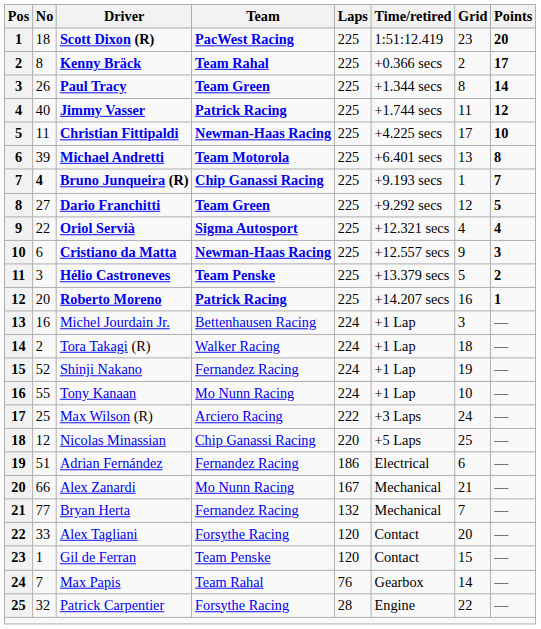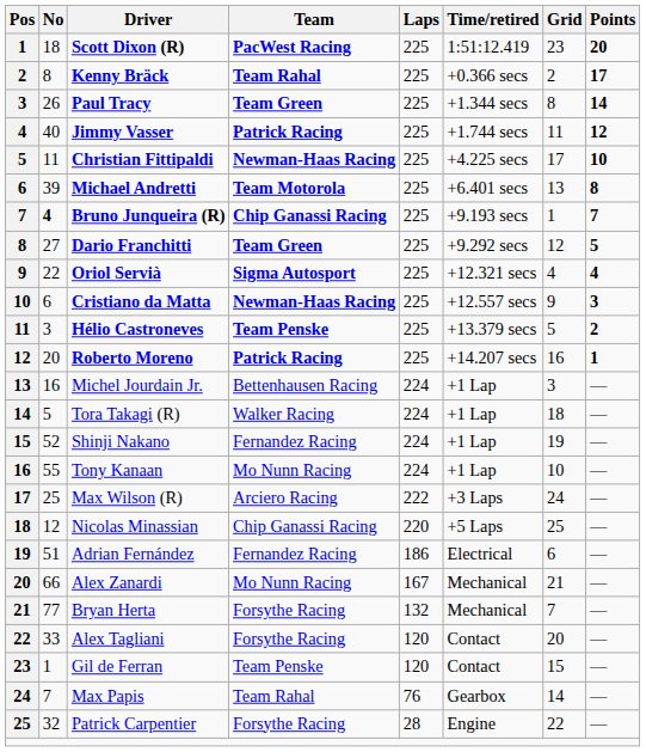 <table class="wikitable" style="font-size:95%;">
 <tr>
 <th>Pos</th>
 <th>No</th>
 <th>Driver</th>
 <th>Team</th>
 <th>Laps</th>
 <th>Time/retired</th>
 <th>Grid</th>
 <th>Points</th>
 </tr>
 <tr>
 <th>1</th>
 <td>18</td>
 <td><strong> <a href='#'>Scott Dixon</a> (R)</strong></td>
 <td><strong><a href='#'>PacWest Racing</a></strong></td>
 <td>225</td>
 <td>1:51:12.419</td>
 <td>23</td>
 <td><strong>20</strong></td>
 </tr>
 <tr>
 <th>2</th>
 <td>8</td>
 <td><strong> <a href='#'>Kenny Bräck</a></strong></td>
 <td><strong><a href='#'>Team Rahal</a></strong></td>
 <td>225</td>
 <td>+0.366 secs</td>
 <td>2</td>
 <td><strong>17</strong></td>
 </tr>
 <tr>
 <th>3</th>
 <td>26</td>
 <td><strong> <a href='#'>Paul Tracy</a></strong></td>
 <td><strong><a href='#'>Team Green</a></strong></td>
 <td>225</td>
 <td>+1.344 secs</td>
 <td>8</td>
 <td><strong>14</strong></td>
 </tr>
 <tr>
 <th>4</th>
 <td>40</td>
 <td><strong> <a href='#'>Jimmy Vasser</a></strong></td>
 <td><strong><a href='#'>Patrick Racing</a></strong></td>
 <td>225</td>
 <td>+1.744 secs</td>
 <td>11</td>
 <td><strong>12</strong></td>
 </tr>
 <tr>
 <th>5</th>
 <td>11</td>
 <td><strong> <a href='#'>Christian Fittipaldi</a></strong></td>
 <td><strong><a href='#'>Newman-Haas Racing</a></strong></td>
 <td>225</td>
 <td>+4.225 secs</td>
 <td>17</td>
 <td><strong>10</strong></td>
 </tr>
 <tr>
 <th>6</th>
 <td>39</td>
 <td><strong> <a href='#'>Michael Andretti</a></strong></td>
 <td><strong><a href='#'>Team Motorola</a></strong></td>
 <td>225</td>
 <td>+6.401 secs</td>
 <td>13</td>
 <td><strong>8</strong></td>
 </tr>
 <tr>
 <th>7</th>
 <td><strong>4</strong></td>
 <td><strong> <a href='#'>Bruno Junqueira</a> (R)</strong></td>
 <td><strong><a href='#'>Chip Ganassi Racing</a></strong></td>
 <td>225</td>
 <td>+9.193 secs</td>
 <td>1</td>
 <td><strong>7</strong></td>
 </tr>
 <tr>
 <th>8</th>
 <td>27</td>
 <td><strong> <a href='#'>Dario Franchitti</a></strong></td>
 <td><strong><a href='#'>Team Green</a></strong></td>
 <td>225</td>
 <td>+9.292 secs</td>
 <td>12</td>
 <td><strong>5</strong></td>
 </tr>
 <tr>
 <th>9</th>
 <td>22</td>
 <td><strong> <a href='#'>Oriol Servià</a></strong></td>
 <td><strong><a href='#'>Sigma Autosport</a></strong></td>
 <td>225</td>
 <td>+12.321 secs</td>
 <td>4</td>
 <td><strong>4</strong></td>
 </tr>
 <tr>
 <th>10</th>
 <td>6</td>
 <td><strong> <a href='#'>Cristiano da Matta</a></strong></td>
 <td><strong><a href='#'>Newman-Haas Racing</a></strong></td>
 <td>225</td>
 <td>+12.557 secs</td>
 <td>9</td>
 <td><strong>3</strong></td>
 </tr>
 <tr>
 <th>11</th>
 <td>3</td>
 <td><strong> <a href='#'>Hélio Castroneves</a></strong></td>
 <td><strong><a href='#'>Team Penske</a></strong></td>
 <td>225</td>
 <td>+13.379 secs</td>
 <td>5</td>
 <td><strong>2</strong></td>
 </tr>
 <tr>
 <th>12</th>
 <td>20</td>
 <td><strong> <a href='#'>Roberto Moreno</a></strong></td>
 <td><strong><a href='#'>Patrick Racing</a></strong></td>
 <td>225</td>
 <td>+14.207 secs</td>
 <td>16</td>
 <td><strong>1</strong></td>
 </tr>
 <tr>
 <th>13</th>
 <td>16</td>
 <td><strong></strong> <a href='#'>Michel Jourdain Jr.</a></td>
 <td><a href='#'>Bettenhausen Racing</a></td>
 <td>224</td>
 <td>+1 Lap</td>
 <td>3</td>
 <td>—</td>
 </tr>
 <tr>
 <th>14</th>
-<td>2</td>
+<td>5</td>
 <td> <a href='#'>Tora Takagi</a> (R)</td>
 <td><a href='#'>Walker Racing</a></td>
 <td>224</td>
 <td>+1 Lap</td>
 <td>18</td>
 <td>—</td>
 </tr>
 <tr>
 <th>15</th>
 <td>52</td>
 <td> <a href='#'>Shinji Nakano</a></td>
 <td><a href='#'>Fernandez Racing</a></td>
 <td>224</td>
 <td>+1 Lap</td>
 <td>19</td>
 <td>—</td>
 </tr>
 <tr>
 <th>16</th>
 <td>55</td>
 <td> <a href='#'>Tony Kanaan</a></td>
 <td><a href='#'>Mo Nunn Racing</a></td>
 <td>224</td>
 <td>+1 Lap</td>
 <td>10</td>
 <td>—</td>
 </tr>
 <tr>
 <th>17</th>
 <td>25</td>
 <td> <a href='#'>Max Wilson</a> (R)</td>
 <td><a href='#'>Arciero Racing</a></td>
 <td>222</td>
 <td>+3 Laps</td>
 <td>24</td>
 <td>—</td>
 </tr>
 <tr>
 <th>18</th>
 <td>12</td>
 <td> <a href='#'>Nicolas Minassian</a></td>
 <td><a href='#'>Chip Ganassi Racing</a></td>
 <td>220</td>
 <td>+5 Laps</td>
 <td>25</td>
 <td>—</td>
 </tr>
 <tr>
 <th>19</th>
 <td>51</td>
 <td> <a href='#'>Adrian Fernández</a></td>
 <td><a href='#'>Fernandez Racing</a></td>
 <td>186</td>
 <td>Electrical</td>
 <td>6</td>
 <td>—</td>
 </tr>
 <tr>
 <th>20</th>
 <td>66</td>
 <td> <a href='#'>Alex Zanardi</a></td>
 <td><a href='#'>Mo Nunn Racing</a></td>
 <td>167</td>
 <td>Mechanical</td>
 <td>21</td>
 <td>—</td>
 </tr>
 <tr>
 <th>21</th>
 <td>77</td>
 <td> <a href='#'>Bryan Herta</a></td>
-<td><a href='#'>Fernandez Racing</a></td>
+<td><a href='#'>Forsythe Racing</a></td>
 <td>132</td>
 <td>Mechanical</td>
 <td>7</td>
 <td>—</td>
 </tr>
 <tr>
 <th>22</th>
 <td>33</td>
 <td> <a href='#'>Alex Tagliani</a></td>
 <td><a href='#'>Forsythe Racing</a></td>
 <td>120</td>
 <td>Contact</td>
 <td>20</td>
 <td>—</td>
 </tr>
 <tr>
 <th>23</th>
 <td>1</td>
 <td> <a href='#'>Gil de Ferran</a></td>
 <td><a href='#'>Team Penske</a></td>
 <td>120</td>
 <td>Contact</td>
 <td>15</td>
 <td>—</td>
 </tr>
 <tr>
 <th>24</th>
 <td>7</td>
 <td> <a href='#'>Max Papis</a></td>
 <td><a href='#'>Team Rahal</a></td>
 <td>76</td>
 <td>Gearbox</td>
 <td>14</td>
 <td>—</td>
 </tr>
 <tr>
 <th>25</th>
 <td>32</td>
 <td> <a href='#'>Patrick Carpentier</a></td>
 <td><a href='#'>Forsythe Racing</a></td>
 <td>28</td>
 <td>Engine</td>
 <td>22</td>
 <td>—</td>
 </tr>
 <tr>
 <td colspan="8"></td>
 </tr>
 </table>
